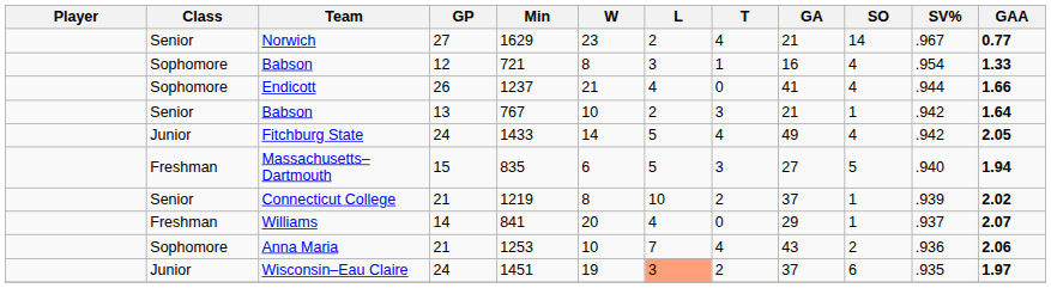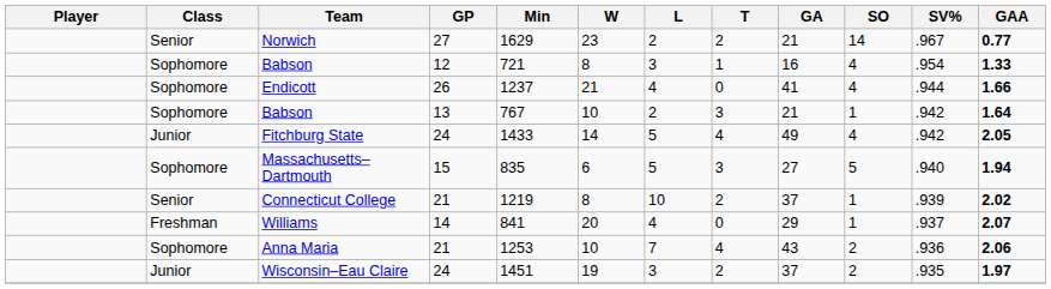 <table class="wikitable sortable">
 <tr>
 <th style="width: 9em;">Player</th>
 <th style="width: 7em;">Class</th>
 <th style="width: 11em;">Team</th>
 <th style="width: 4em;">GP</th>
 <th style="width: 5em;">Min</th>
 <th style="width: 4em;">W</th>
 <th style="width: 4em;">L</th>
 <th style="width: 4em;">T</th>
 <th style="width: 4em;">GA</th>
 <th style="width: 4em;">SO</th>
 <th style="width: 4em;">SV%</th>
 <th style="width: 4em;">GAA</th>
 </tr>
 <tr>
 <td></td>
 <td>Senior</td>
 <td><a href='#'>Norwich</a></td>
 <td>27</td>
 <td>1629</td>
 <td>23</td>
 <td>2</td>
-<td>4</td>
+<td>2</td>
 <td>21</td>
 <td>14</td>
 <td>.967</td>
 <td><strong>0.77</strong></td>
 </tr>
 <tr>
 <td></td>
 <td>Sophomore</td>
 <td><a href='#'>Babson</a></td>
 <td>12</td>
 <td>721</td>
 <td>8</td>
 <td>3</td>
 <td>1</td>
 <td>16</td>
 <td>4</td>
 <td>.954</td>
 <td><strong>1.33</strong></td>
 </tr>
 <tr>
 <td></td>
 <td>Sophomore</td>
 <td><a href='#'>Endicott</a></td>
 <td>26</td>
 <td>1237</td>
 <td>21</td>
 <td>4</td>
 <td>0</td>
 <td>41</td>
 <td>4</td>
 <td>.944</td>
 <td><strong>1.66</strong></td>
 </tr>
 <tr>
 <td></td>
-<td>Senior</td>
+<td>Sophomore</td>
 <td><a href='#'>Babson</a></td>
 <td>13</td>
 <td>767</td>
 <td>10</td>
 <td>2</td>
 <td>3</td>
 <td>21</td>
 <td>1</td>
 <td>.942</td>
 <td><strong>1.64</strong></td>
 </tr>
 <tr>
 <td></td>
 <td>Junior</td>
 <td><a href='#'>Fitchburg State</a></td>
 <td>24</td>
 <td>1433</td>
 <td>14</td>
 <td>5</td>
 <td>4</td>
 <td>49</td>
 <td>4</td>
 <td>.942</td>
 <td><strong>2.05</strong></td>
 </tr>
 <tr>
 <td></td>
-<td>Freshman</td>
+<td>Sophomore</td>
 <td><a href='#'>Massachusetts–Dartmouth</a></td>
 <td>15</td>
 <td>835</td>
 <td>6</td>
 <td>5</td>
 <td>3</td>
 <td>27</td>
 <td>5</td>
 <td>.940</td>
 <td><strong>1.94</strong></td>
 </tr>
 <tr>
 <td></td>
 <td>Senior</td>
 <td><a href='#'>Connecticut College</a></td>
 <td>21</td>
 <td>1219</td>
 <td>8</td>
 <td>10</td>
 <td>2</td>
 <td>37</td>
 <td>1</td>
 <td>.939</td>
 <td><strong>2.02</strong></td>
 </tr>
 <tr>
 <td></td>
 <td>Freshman</td>
 <td><a href='#'>Williams</a></td>
 <td>14</td>
 <td>841</td>
 <td>20</td>
 <td>4</td>
 <td>0</td>
 <td>29</td>
 <td>1</td>
 <td>.937</td>
 <td><strong>2.07</strong></td>
 </tr>
 <tr>
 <td></td>
 <td>Sophomore</td>
 <td><a href='#'>Anna Maria</a></td>
 <td>21</td>
 <td>1253</td>
 <td>10</td>
 <td>7</td>
 <td>4</td>
 <td>43</td>
 <td>2</td>
 <td>.936</td>
 <td><strong>2.06</strong></td>
 </tr>
 <tr>
 <td></td>
 <td>Junior</td>
 <td><a href='#'>Wisconsin–Eau Claire</a></td>
 <td>24</td>
 <td>1451</td>
 <td>19</td>
-<td style="background: lightsalmon;">3</td>
+<td>3</td>
 <td>2</td>
 <td>37</td>
-<td>6</td>
+<td>2</td>
 <td>.935</td>
 <td><strong>1.97</strong></td>
 </tr>
 <tr>
 </tr>
 </table>
